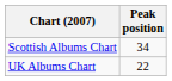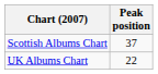 <table class="wikitable">
 <tr>
 <th scope="col">Chart (2007)</th>
 <th scope="col">Peak<br>position</th>
 </tr>
 <tr>
 <td align="left"><a href='#'>Scottish Albums Chart</a></td>
-<td style="text-align:center;">34</td>
+<td style="text-align:center;">37</td>
 </tr>
 <tr>
 <td align="left"><a href='#'>UK Albums Chart</a></td>
 <td style="text-align:center;">22</td>
 </tr>
 </table>
